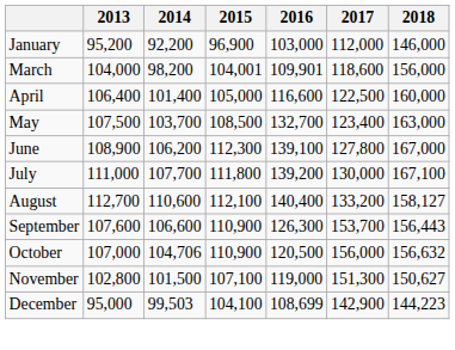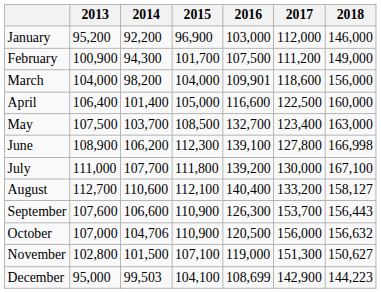 <table class="wikitable">
 <tr>
 <th></th>
 <th>2013</th>
 <th>2014</th>
 <th>2015</th>
 <th>2016</th>
 <th>2017</th>
 <th>2018</th>
 </tr>
 <tr>
 <td>January</td>
 <td>95,200</td>
 <td>92,200</td>
 <td>96,900</td>
 <td>103,000</td>
 <td>112,000</td>
 <td>146,000</td>
 </tr>
 <tr>
+<td>February</td>
+<td>100,900</td>
+<td>94,300</td>
+<td>101,700</td>
+<td>107,500</td>
+<td>111,200</td>
+<td>149,000</td>
+</tr>
+<tr>
 <td>March</td>
 <td>104,000</td>
 <td>98,200</td>
-<td>104,001</td>
+<td>104,000</td>
 <td>109,901</td>
 <td>118,600</td>
 <td>156,000</td>
 </tr>
 <tr>
 <td>April</td>
 <td>106,400</td>
 <td>101,400</td>
 <td>105,000</td>
 <td>116,600</td>
 <td>122,500</td>
 <td>160,000</td>
 </tr>
 <tr>
 <td>May</td>
 <td>107,500</td>
 <td>103,700</td>
 <td>108,500</td>
 <td>132,700</td>
 <td>123,400</td>
 <td>163,000</td>
 </tr>
 <tr>
 <td>June</td>
 <td>108,900</td>
 <td>106,200</td>
 <td>112,300</td>
 <td>139,100</td>
 <td>127,800</td>
-<td>167,000</td>
+<td>166,998</td>
 </tr>
 <tr>
 <td>July</td>
 <td>111,000</td>
 <td>107,700</td>
 <td>111,800</td>
 <td>139,200</td>
 <td>130,000</td>
 <td>167,100</td>
 </tr>
 <tr>
 <td>August</td>
 <td>112,700</td>
 <td>110,600</td>
 <td>112,100</td>
 <td>140,400</td>
 <td>133,200</td>
 <td>158,127</td>
 </tr>
 <tr>
 <td>September</td>
 <td>107,600</td>
 <td>106,600</td>
 <td>110,900</td>
 <td>126,300</td>
 <td>153,700</td>
 <td>156,443</td>
 </tr>
 <tr>
 <td>October</td>
 <td>107,000</td>
 <td>104,706</td>
 <td>110,900</td>
 <td>120,500</td>
 <td>156,000</td>
 <td>156,632</td>
 </tr>
 <tr>
 <td>November</td>
 <td>102,800</td>
 <td>101,500</td>
 <td>107,100</td>
 <td>119,000</td>
 <td>151,300</td>
 <td>150,627</td>
 </tr>
 <tr>
 <td>December</td>
 <td>95,000</td>
 <td>99,503</td>
 <td>104,100</td>
 <td>108,699</td>
 <td>142,900</td>
 <td>144,223</td>
 </tr>
 </table>
